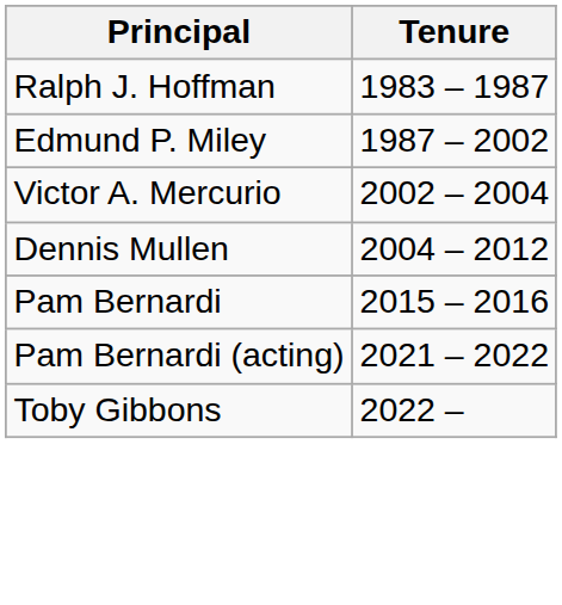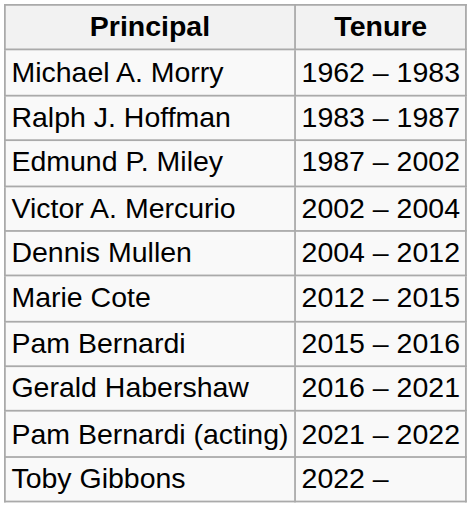 <table class="wikitable">
 <tr>
 <th>Principal</th>
 <th>Tenure</th>
+</tr>
+<tr>
+<td>Michael A. Morry</td>
+<td>1962 – 1983</td>
 </tr>
 <tr>
 <td>Ralph J. Hoffman</td>
 <td>1983 – 1987</td>
 </tr>
 <tr>
 <td>Edmund P. Miley</td>
 <td>1987 – 2002</td>
 </tr>
 <tr>
 <td>Victor A. Mercurio</td>
 <td>2002 – 2004</td>
 </tr>
 <tr>
 <td>Dennis Mullen</td>
 <td>2004 – 2012</td>
 </tr>
 <tr>
+<td>Marie Cote</td>
+<td>2012 – 2015</td>
+</tr>
+<tr>
 <td>Pam Bernardi</td>
 <td>2015 – 2016</td>
+</tr>
+<tr>
+<td>Gerald Habershaw</td>
+<td>2016 – 2021</td>
 </tr>
 <tr>
 <td>Pam Bernardi (acting)</td>
 <td>2021 – 2022</td>
 </tr>
 <tr>
 <td>Toby Gibbons</td>
 <td>2022 –</td>
 </tr>
 </table>
